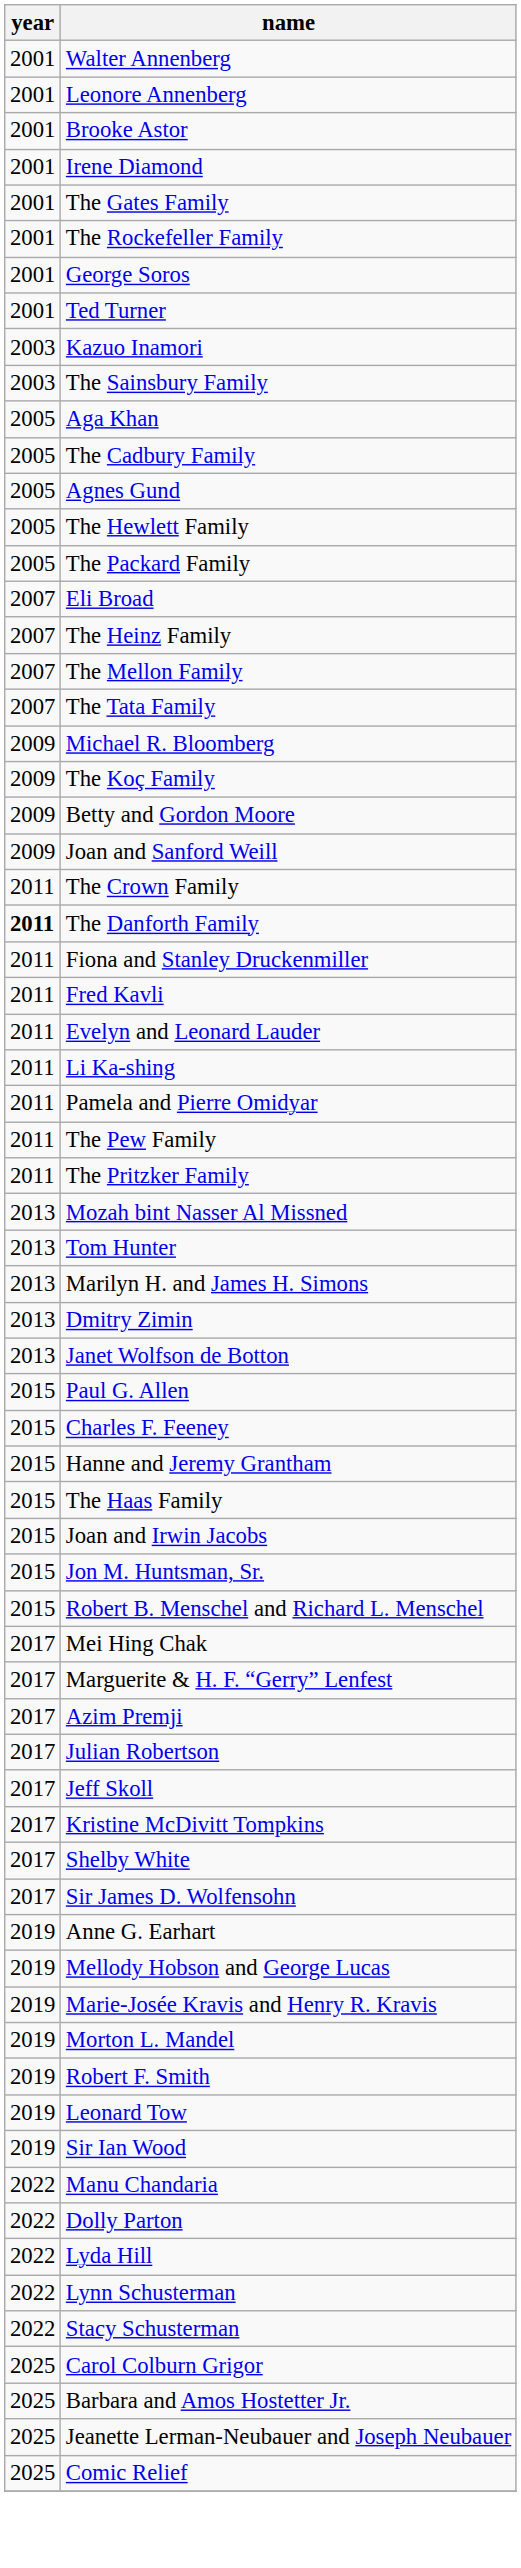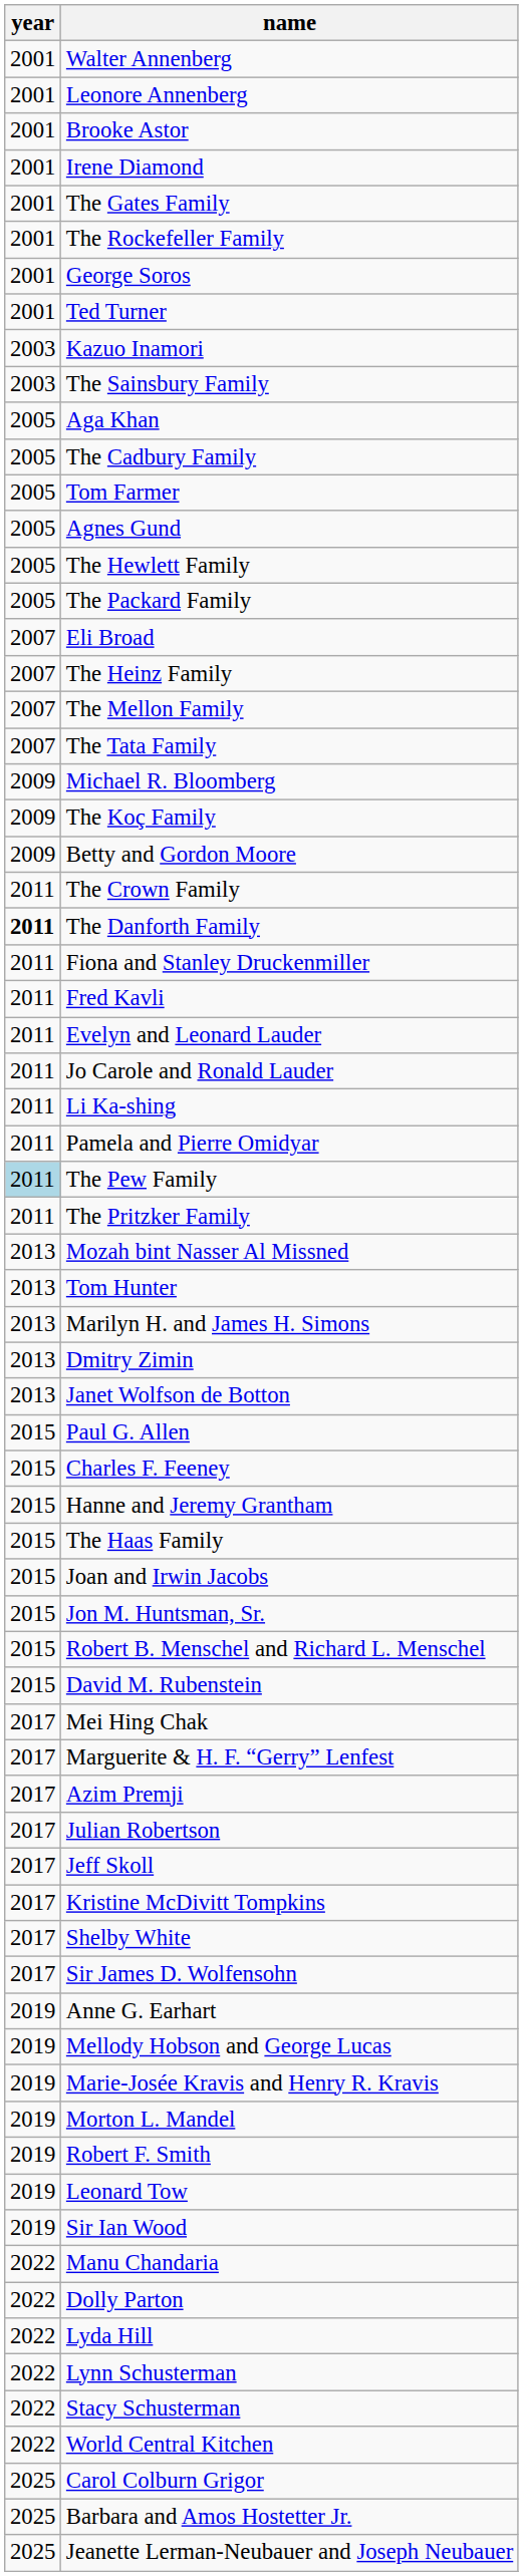 <table class="wikitable sortable mw-collapsible">
 <tr>
 <th>year</th>
 <th>name</th>
 </tr>
 <tr>
 <td>2001</td>
 <td><a href='#'>Walter Annenberg</a></td>
 </tr>
 <tr>
 <td>2001</td>
 <td><a href='#'>Leonore Annenberg</a></td>
 </tr>
 <tr>
 <td>2001</td>
 <td><a href='#'>Brooke Astor</a></td>
 </tr>
 <tr>
 <td>2001</td>
 <td><a href='#'>Irene Diamond</a></td>
 </tr>
 <tr>
 <td>2001</td>
 <td>The <a href='#'>Gates Family</a></td>
 </tr>
 <tr>
 <td>2001</td>
 <td>The <a href='#'>Rockefeller Family</a></td>
 </tr>
 <tr>
 <td>2001</td>
 <td><a href='#'>George Soros</a></td>
 </tr>
 <tr>
 <td>2001</td>
 <td><a href='#'>Ted Turner</a></td>
 </tr>
 <tr>
 <td>2003</td>
 <td><a href='#'>Kazuo Inamori</a></td>
 </tr>
 <tr>
 <td>2003</td>
 <td>The <a href='#'>Sainsbury Family</a></td>
 </tr>
 <tr>
 <td>2005</td>
 <td><a href='#'>Aga Khan</a></td>
 </tr>
 <tr>
 <td>2005</td>
 <td>The <a href='#'>Cadbury Family</a></td>
 </tr>
 <tr>
 <td>2005</td>
+<td><a href='#'>Tom Farmer</a></td>
+</tr>
+<tr>
+<td>2005</td>
 <td><a href='#'>Agnes Gund</a></td>
 </tr>
 <tr>
 <td>2005</td>
 <td>The <a href='#'>Hewlett</a> Family</td>
 </tr>
 <tr>
 <td>2005</td>
 <td>The <a href='#'>Packard</a> Family</td>
 </tr>
 <tr>
 <td>2007</td>
 <td><a href='#'>Eli Broad</a></td>
 </tr>
 <tr>
 <td>2007</td>
 <td>The <a href='#'>Heinz</a> Family</td>
 </tr>
 <tr>
 <td>2007</td>
 <td>The <a href='#'>Mellon Family</a></td>
 </tr>
 <tr>
 <td>2007</td>
 <td>The <a href='#'>Tata Family</a></td>
 </tr>
 <tr>
 <td>2009</td>
 <td><a href='#'>Michael R. Bloomberg</a></td>
 </tr>
 <tr>
 <td>2009</td>
 <td>The <a href='#'>Koç Family</a></td>
 </tr>
 <tr>
 <td>2009</td>
 <td>Betty and <a href='#'>Gordon Moore</a></td>
 </tr>
 <tr>
-<td>2009</td>
-<td>Joan and <a href='#'>Sanford Weill</a></td>
-</tr>
-<tr>
 <td>2011</td>
 <td>The <a href='#'>Crown</a> Family</td>
 </tr>
 <tr>
 <td><strong>2011</strong></td>
 <td>The <a href='#'>Danforth Family</a></td>
 </tr>
 <tr>
 <td>2011</td>
 <td>Fiona and <a href='#'>Stanley Druckenmiller</a></td>
 </tr>
 <tr>
 <td>2011</td>
 <td><a href='#'>Fred Kavli</a></td>
 </tr>
 <tr>
 <td>2011</td>
 <td><a href='#'>Evelyn</a> and <a href='#'>Leonard Lauder</a></td>
 </tr>
 <tr>
 <td>2011</td>
+<td>Jo Carole and <a href='#'>Ronald Lauder</a></td>
+</tr>
+<tr>
+<td>2011</td>
 <td><a href='#'>Li Ka-shing</a></td>
 </tr>
 <tr>
 <td>2011</td>
 <td>Pamela and <a href='#'>Pierre Omidyar</a></td>
 </tr>
 <tr>
-<td>2011</td>
+<td style="background: lightblue;">2011</td>
 <td>The <a href='#'>Pew</a> Family</td>
 </tr>
 <tr>
 <td>2011</td>
 <td>The <a href='#'>Pritzker Family</a></td>
 </tr>
 <tr>
 <td>2013</td>
 <td><a href='#'>Mozah bint Nasser Al Missned</a></td>
 </tr>
 <tr>
 <td>2013</td>
 <td><a href='#'>Tom Hunter</a></td>
 </tr>
 <tr>
 <td>2013</td>
 <td>Marilyn H. and <a href='#'>James H. Simons</a></td>
 </tr>
 <tr>
 <td>2013</td>
 <td><a href='#'>Dmitry Zimin</a></td>
 </tr>
 <tr>
 <td>2013</td>
 <td><a href='#'>Janet Wolfson de Botton</a></td>
 </tr>
 <tr>
 <td>2015</td>
 <td><a href='#'>Paul G. Allen</a></td>
 </tr>
 <tr>
 <td>2015</td>
 <td><a href='#'>Charles F. Feeney</a></td>
 </tr>
 <tr>
 <td>2015</td>
 <td>Hanne and <a href='#'>Jeremy Grantham</a></td>
 </tr>
 <tr>
 <td>2015</td>
 <td>The <a href='#'>Haas</a> Family</td>
 </tr>
 <tr>
 <td>2015</td>
 <td>Joan and <a href='#'>Irwin Jacobs</a></td>
 </tr>
 <tr>
 <td>2015</td>
 <td><a href='#'>Jon M. Huntsman, Sr.</a></td>
 </tr>
 <tr>
 <td>2015</td>
 <td><a href='#'>Robert B. Menschel</a> and <a href='#'>Richard L. Menschel</a></td>
+</tr>
+<tr>
+<td>2015</td>
+<td><a href='#'>David M. Rubenstein</a></td>
 </tr>
 <tr>
 <td>2017</td>
 <td>Mei Hing Chak</td>
 </tr>
 <tr>
 <td>2017</td>
 <td>Marguerite & <a href='#'>H. F. “Gerry” Lenfest</a></td>
 </tr>
 <tr>
 <td>2017</td>
 <td><a href='#'>Azim Premji</a></td>
 </tr>
 <tr>
 <td>2017</td>
 <td><a href='#'>Julian Robertson</a></td>
 </tr>
 <tr>
 <td>2017</td>
 <td><a href='#'>Jeff Skoll</a></td>
 </tr>
 <tr>
 <td>2017</td>
 <td><a href='#'>Kristine McDivitt Tompkins</a></td>
 </tr>
 <tr>
 <td>2017</td>
 <td><a href='#'>Shelby White</a></td>
 </tr>
 <tr>
 <td>2017</td>
 <td><a href='#'>Sir James D. Wolfensohn</a></td>
 </tr>
 <tr>
 <td>2019</td>
 <td>Anne G. Earhart</td>
 </tr>
 <tr>
 <td>2019</td>
 <td><a href='#'>Mellody Hobson</a> and <a href='#'>George Lucas</a></td>
 </tr>
 <tr>
 <td>2019</td>
 <td><a href='#'>Marie-Josée Kravis</a> and <a href='#'>Henry R. Kravis</a></td>
 </tr>
 <tr>
 <td>2019</td>
 <td><a href='#'>Morton L. Mandel</a></td>
 </tr>
 <tr>
 <td>2019</td>
 <td><a href='#'>Robert F. Smith</a></td>
 </tr>
 <tr>
 <td>2019</td>
 <td><a href='#'>Leonard Tow</a></td>
 </tr>
 <tr>
 <td>2019</td>
 <td><a href='#'>Sir Ian Wood</a></td>
 </tr>
 <tr>
 <td>2022</td>
 <td><a href='#'>Manu Chandaria</a></td>
 </tr>
 <tr>
 <td>2022</td>
 <td><a href='#'>Dolly Parton</a></td>
 </tr>
 <tr>
 <td>2022</td>
 <td><a href='#'>Lyda Hill</a></td>
 </tr>
 <tr>
 <td>2022</td>
 <td><a href='#'>Lynn Schusterman</a></td>
 </tr>
 <tr>
 <td>2022</td>
 <td><a href='#'>Stacy Schusterman</a></td>
 </tr>
 <tr>
+<td>2022</td>
+<td><a href='#'>World Central Kitchen</a></td>
+</tr>
+<tr>
 <td>2025</td>
 <td><a href='#'>Carol Colburn Grigor</a></td>
 </tr>
 <tr>
 <td>2025</td>
 <td>Barbara and <a href='#'>Amos Hostetter Jr.</a></td>
 </tr>
 <tr>
 <td>2025</td>
 <td>Jeanette Lerman-Neubauer and <a href='#'>Joseph Neubauer</a></td>
 </tr>
 <tr>
-<td>2025</td>
-<td><a href='#'>Comic Relief</a></td>
-</tr>
-<tr>
 </tr>
 </table>
